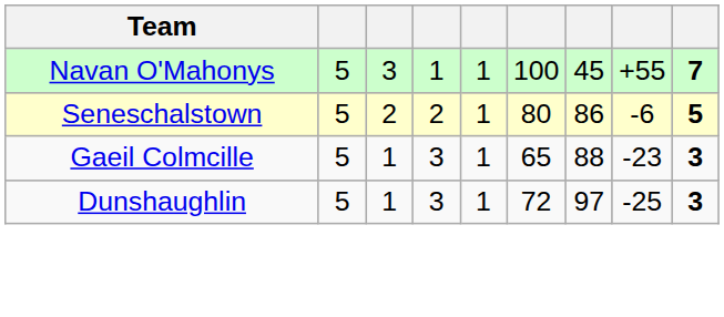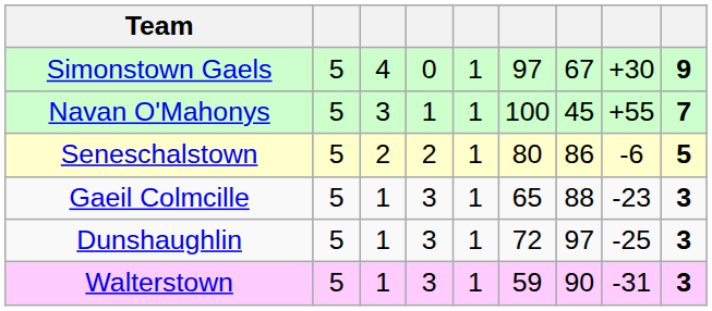 <table class="wikitable" style="text-align:center">
 <tr>
 <th style="width:175px;">Team</th>
 <th width="20"></th>
 <th width="20"></th>
 <th width="20"></th>
 <th width="20"></th>
 <th width="20"></th>
 <th width="20"></th>
 <th width="20"></th>
 <th width="20"></th>
+</tr>
+<tr style="background:#cfc;">
+<td><a href='#'>Simonstown Gaels</a></td>
+<td>5</td>
+<td>4</td>
+<td>0</td>
+<td>1</td>
+<td>97</td>
+<td>67</td>
+<td>+30</td>
+<td><strong>9</strong></td>
 </tr>
 <tr style="background:#cfc;">
 <td><a href='#'>Navan O'Mahonys</a></td>
 <td>5</td>
 <td>3</td>
 <td>1</td>
 <td>1</td>
 <td>100</td>
 <td>45</td>
 <td>+55</td>
 <td><strong>7</strong></td>
 </tr>
 <tr style="background:#ffffcc;">
 <td><a href='#'>Seneschalstown</a></td>
 <td>5</td>
 <td>2</td>
 <td>2</td>
 <td>1</td>
 <td>80</td>
 <td>86</td>
 <td>-6</td>
 <td><strong>5</strong></td>
 </tr>
 <tr>
 <td><a href='#'>Gaeil Colmcille</a></td>
 <td>5</td>
 <td>1</td>
 <td>3</td>
 <td>1</td>
 <td>65</td>
 <td>88</td>
 <td>-23</td>
 <td><strong>3</strong></td>
 </tr>
 <tr>
 <td><a href='#'>Dunshaughlin</a></td>
 <td>5</td>
 <td>1</td>
 <td>3</td>
 <td>1</td>
 <td>72</td>
 <td>97</td>
 <td>-25</td>
 <td><strong>3</strong></td>
 </tr>
+<tr style="background:#fcf;">
+<td><a href='#'>Walterstown</a></td>
+<td>5</td>
+<td>1</td>
+<td>3</td>
+<td>1</td>
+<td>59</td>
+<td>90</td>
+<td>-31</td>
+<td><strong>3</strong></td>
+</tr>
 </table>
